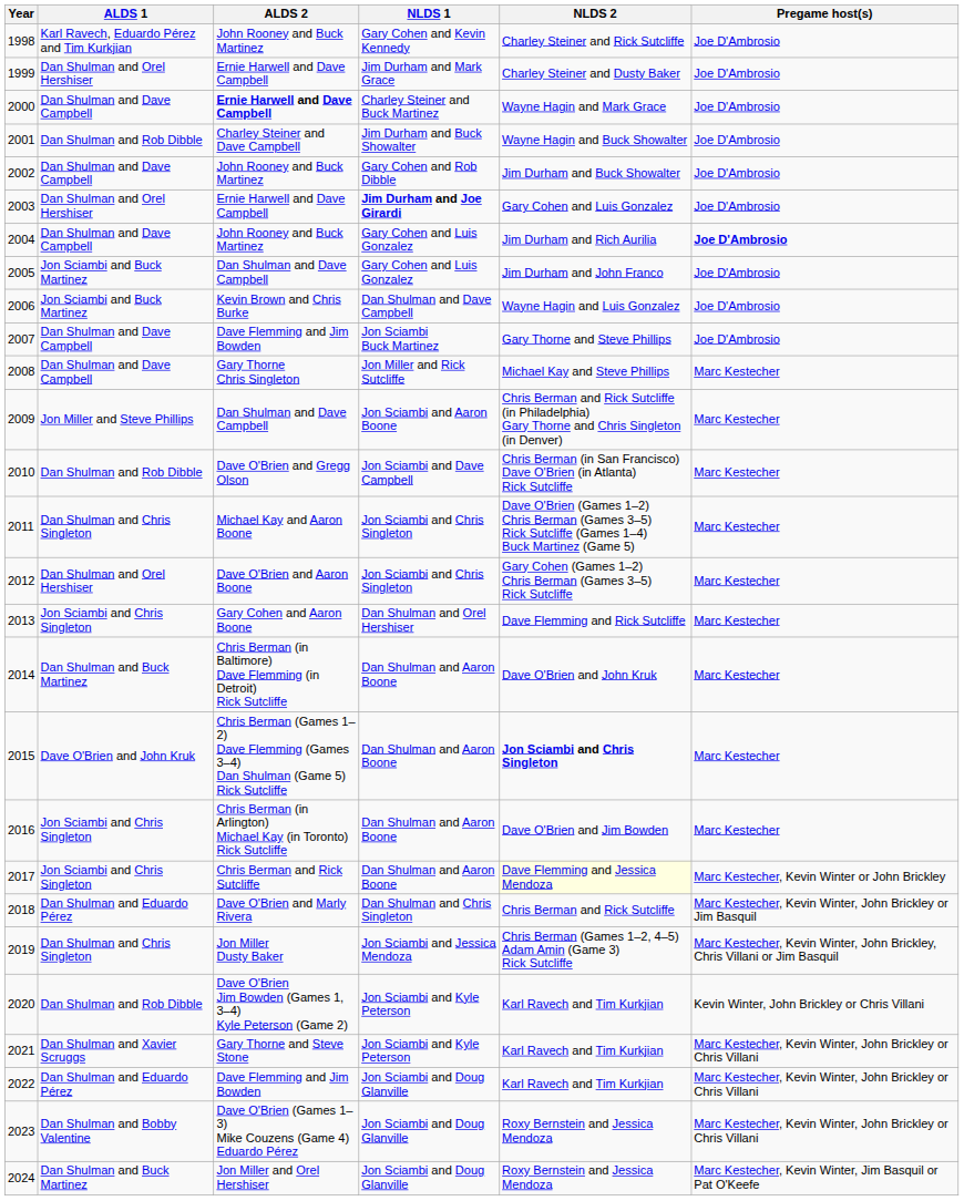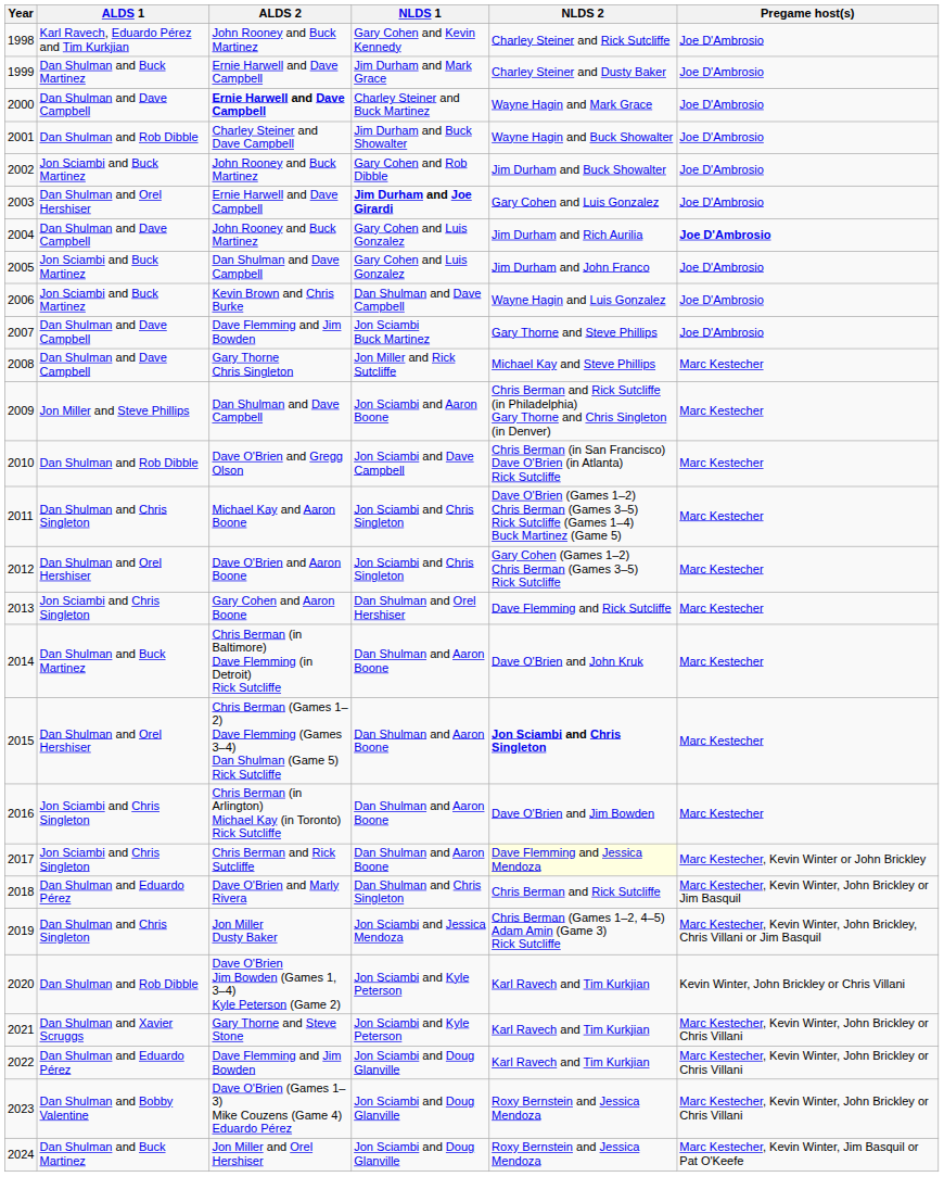 <table class=wikitable>
 <tr>
 <th>Year</th>
 <th><a href='#'>ALDS</a> 1</th>
 <th>ALDS 2</th>
 <th><a href='#'>NLDS</a> 1</th>
 <th>NLDS 2</th>
 <th>Pregame host(s)</th>
 </tr>
 <tr>
 <td>1998</td>
 <td><a href='#'>Karl Ravech</a>, <a href='#'>Eduardo Pérez</a> and <a href='#'>Tim Kurkjian</a></td>
 <td><a href='#'>John Rooney</a> and <a href='#'>Buck Martinez</a></td>
 <td><a href='#'>Gary Cohen</a> and <a href='#'>Kevin Kennedy</a></td>
 <td><a href='#'>Charley Steiner</a> and <a href='#'>Rick Sutcliffe</a></td>
 <td><a href='#'>Joe D'Ambrosio</a></td>
 </tr>
 <tr>
 <td>1999</td>
-<td><a href='#'>Dan Shulman</a> and <a href='#'>Orel Hershiser</a></td>
+<td><a href='#'>Dan Shulman</a> and <a href='#'>Buck Martinez</a></td>
 <td><a href='#'>Ernie Harwell</a> and <a href='#'>Dave Campbell</a></td>
 <td><a href='#'>Jim Durham</a> and <a href='#'>Mark Grace</a></td>
 <td><a href='#'>Charley Steiner</a> and <a href='#'>Dusty Baker</a></td>
 <td><a href='#'>Joe D'Ambrosio</a></td>
 </tr>
 <tr>
 <td>2000</td>
 <td><a href='#'>Dan Shulman</a> and <a href='#'>Dave Campbell</a></td>
 <td><strong><a href='#'>Ernie Harwell</a> and <a href='#'>Dave Campbell</a></strong></td>
 <td><a href='#'>Charley Steiner</a> and <a href='#'>Buck Martinez</a></td>
 <td><a href='#'>Wayne Hagin</a> and <a href='#'>Mark Grace</a></td>
 <td><a href='#'>Joe D'Ambrosio</a></td>
 </tr>
 <tr>
 <td>2001</td>
 <td><a href='#'>Dan Shulman</a> and <a href='#'>Rob Dibble</a></td>
 <td><a href='#'>Charley Steiner</a> and <a href='#'>Dave Campbell</a></td>
 <td><a href='#'>Jim Durham</a> and <a href='#'>Buck Showalter</a></td>
 <td><a href='#'>Wayne Hagin</a> and <a href='#'>Buck Showalter</a></td>
 <td><a href='#'>Joe D'Ambrosio</a></td>
 </tr>
 <tr>
 <td>2002</td>
-<td><a href='#'>Dan Shulman</a> and <a href='#'>Dave Campbell</a></td>
+<td><a href='#'>Jon Sciambi</a> and <a href='#'>Buck Martinez</a></td>
 <td><a href='#'>John Rooney</a> and <a href='#'>Buck Martinez</a></td>
 <td><a href='#'>Gary Cohen</a> and <a href='#'>Rob Dibble</a></td>
 <td><a href='#'>Jim Durham</a> and <a href='#'>Buck Showalter</a></td>
 <td><a href='#'>Joe D'Ambrosio</a></td>
 </tr>
 <tr>
 <td>2003</td>
 <td><a href='#'>Dan Shulman</a> and <a href='#'>Orel Hershiser</a></td>
 <td><a href='#'>Ernie Harwell</a> and <a href='#'>Dave Campbell</a></td>
 <td><strong><a href='#'>Jim Durham</a> and <a href='#'>Joe Girardi</a></strong></td>
 <td><a href='#'>Gary Cohen</a> and <a href='#'>Luis Gonzalez</a></td>
 <td><a href='#'>Joe D'Ambrosio</a></td>
 </tr>
 <tr>
 <td>2004</td>
 <td><a href='#'>Dan Shulman</a> and <a href='#'>Dave Campbell</a></td>
 <td><a href='#'>John Rooney</a> and <a href='#'>Buck Martinez</a></td>
 <td><a href='#'>Gary Cohen</a> and <a href='#'>Luis Gonzalez</a></td>
 <td><a href='#'>Jim Durham</a> and <a href='#'>Rich Aurilia</a></td>
 <td><strong><a href='#'>Joe D'Ambrosio</a></strong></td>
 </tr>
 <tr>
 <td>2005</td>
 <td><a href='#'>Jon Sciambi</a> and <a href='#'>Buck Martinez</a></td>
 <td><a href='#'>Dan Shulman</a> and <a href='#'>Dave Campbell</a></td>
 <td><a href='#'>Gary Cohen</a> and <a href='#'>Luis Gonzalez</a></td>
 <td><a href='#'>Jim Durham</a> and <a href='#'>John Franco</a></td>
 <td><a href='#'>Joe D'Ambrosio</a></td>
 </tr>
 <tr>
 <td>2006</td>
 <td><a href='#'>Jon Sciambi</a> and <a href='#'>Buck Martinez</a></td>
 <td><a href='#'>Kevin Brown</a> and <a href='#'>Chris Burke</a></td>
 <td><a href='#'>Dan Shulman</a> and <a href='#'>Dave Campbell</a></td>
 <td><a href='#'>Wayne Hagin</a> and <a href='#'>Luis Gonzalez</a></td>
 <td><a href='#'>Joe D'Ambrosio</a></td>
 </tr>
 <tr>
 <td>2007</td>
 <td><a href='#'>Dan Shulman</a> and <a href='#'>Dave Campbell</a></td>
 <td><a href='#'>Dave Flemming</a> and <a href='#'>Jim Bowden</a></td>
 <td><a href='#'>Jon Sciambi</a><br><a href='#'>Buck Martinez</a></td>
 <td><a href='#'>Gary Thorne</a> and <a href='#'>Steve Phillips</a></td>
 <td><a href='#'>Joe D'Ambrosio</a></td>
 </tr>
 <tr>
 <td>2008</td>
 <td><a href='#'>Dan Shulman</a> and <a href='#'>Dave Campbell</a></td>
 <td><a href='#'>Gary Thorne</a><br><a href='#'>Chris Singleton</a></td>
 <td><a href='#'>Jon Miller</a> and <a href='#'>Rick Sutcliffe</a></td>
 <td><a href='#'>Michael Kay</a> and <a href='#'>Steve Phillips</a></td>
 <td><a href='#'>Marc Kestecher</a></td>
 </tr>
 <tr>
 <td>2009</td>
 <td><a href='#'>Jon Miller</a> and <a href='#'>Steve Phillips</a></td>
 <td><a href='#'>Dan Shulman</a> and <a href='#'>Dave Campbell</a></td>
 <td><a href='#'>Jon Sciambi</a> and <a href='#'>Aaron Boone</a></td>
 <td><a href='#'>Chris Berman</a> and <a href='#'>Rick Sutcliffe</a> (in Philadelphia)<br><a href='#'>Gary Thorne</a> and <a href='#'>Chris Singleton</a> (in Denver)</td>
 <td><a href='#'>Marc Kestecher</a></td>
 </tr>
 <tr>
 <td>2010</td>
 <td><a href='#'>Dan Shulman</a> and <a href='#'>Rob Dibble</a></td>
 <td><a href='#'>Dave O'Brien</a> and <a href='#'>Gregg Olson</a></td>
 <td><a href='#'>Jon Sciambi</a> and <a href='#'>Dave Campbell</a></td>
 <td><a href='#'>Chris Berman</a> (in San Francisco)<br><a href='#'>Dave O'Brien</a> (in Atlanta)<br><a href='#'>Rick Sutcliffe</a></td>
 <td><a href='#'>Marc Kestecher</a></td>
 </tr>
 <tr>
 <td>2011</td>
 <td><a href='#'>Dan Shulman</a> and <a href='#'>Chris Singleton</a></td>
 <td><a href='#'>Michael Kay</a> and <a href='#'>Aaron Boone</a></td>
 <td><a href='#'>Jon Sciambi</a> and <a href='#'>Chris Singleton</a></td>
 <td><a href='#'>Dave O'Brien</a> (Games 1–2)<br><a href='#'>Chris Berman</a> (Games 3–5)<br><a href='#'>Rick Sutcliffe</a> (Games 1–4)<br><a href='#'>Buck Martinez</a> (Game 5)</td>
 <td><a href='#'>Marc Kestecher</a></td>
 </tr>
 <tr>
 <td>2012</td>
 <td><a href='#'>Dan Shulman</a> and <a href='#'>Orel Hershiser</a></td>
 <td><a href='#'>Dave O'Brien</a> and <a href='#'>Aaron Boone</a></td>
 <td><a href='#'>Jon Sciambi</a> and <a href='#'>Chris Singleton</a></td>
 <td><a href='#'>Gary Cohen</a> (Games 1–2)<br><a href='#'>Chris Berman</a> (Games 3–5)<br><a href='#'>Rick Sutcliffe</a></td>
 <td><a href='#'>Marc Kestecher</a></td>
 </tr>
 <tr>
 <td>2013</td>
 <td><a href='#'>Jon Sciambi</a> and <a href='#'>Chris Singleton</a></td>
 <td><a href='#'>Gary Cohen</a> and <a href='#'>Aaron Boone</a></td>
 <td><a href='#'>Dan Shulman</a> and <a href='#'>Orel Hershiser</a></td>
 <td><a href='#'>Dave Flemming</a> and <a href='#'>Rick Sutcliffe</a></td>
 <td><a href='#'>Marc Kestecher</a></td>
 </tr>
 <tr>
 <td>2014</td>
 <td><a href='#'>Dan Shulman</a> and <a href='#'>Buck Martinez</a></td>
 <td><a href='#'>Chris Berman</a> (in Baltimore)<br><a href='#'>Dave Flemming</a> (in Detroit)<br><a href='#'>Rick Sutcliffe</a></td>
 <td><a href='#'>Dan Shulman</a> and <a href='#'>Aaron Boone</a></td>
 <td><a href='#'>Dave O'Brien</a> and <a href='#'>John Kruk</a></td>
 <td><a href='#'>Marc Kestecher</a></td>
 </tr>
 <tr>
 <td>2015</td>
-<td><a href='#'>Dave O'Brien</a> and <a href='#'>John Kruk</a></td>
+<td><a href='#'>Dan Shulman</a> and <a href='#'>Orel Hershiser</a></td>
 <td><a href='#'>Chris Berman</a> (Games 1–2)<br><a href='#'>Dave Flemming</a> (Games 3–4)<br><a href='#'>Dan Shulman</a> (Game 5)<br><a href='#'>Rick Sutcliffe</a></td>
 <td><a href='#'>Dan Shulman</a> and <a href='#'>Aaron Boone</a></td>
 <td><strong><a href='#'>Jon Sciambi</a> and <a href='#'>Chris Singleton</a></strong></td>
 <td><a href='#'>Marc Kestecher</a></td>
 </tr>
 <tr>
 <td>2016</td>
 <td><a href='#'>Jon Sciambi</a> and <a href='#'>Chris Singleton</a></td>
 <td><a href='#'>Chris Berman</a> (in Arlington)<br><a href='#'>Michael Kay</a> (in Toronto)<br><a href='#'>Rick Sutcliffe</a></td>
 <td><a href='#'>Dan Shulman</a> and <a href='#'>Aaron Boone</a></td>
 <td><a href='#'>Dave O'Brien</a> and <a href='#'>Jim Bowden</a></td>
 <td><a href='#'>Marc Kestecher</a></td>
 </tr>
 <tr>
 <td>2017</td>
 <td><a href='#'>Jon Sciambi</a> and <a href='#'>Chris Singleton</a></td>
 <td><a href='#'>Chris Berman</a> and <a href='#'>Rick Sutcliffe</a></td>
 <td><a href='#'>Dan Shulman</a> and <a href='#'>Aaron Boone</a></td>
 <td style="background: lightyellow;"><a href='#'>Dave Flemming</a> and <a href='#'>Jessica Mendoza</a></td>
 <td><a href='#'>Marc Kestecher</a>, Kevin Winter or John Brickley</td>
 </tr>
 <tr>
 <td>2018</td>
 <td><a href='#'>Dan Shulman</a> and <a href='#'>Eduardo Pérez</a></td>
 <td><a href='#'>Dave O'Brien</a> and <a href='#'>Marly Rivera</a></td>
 <td><a href='#'>Dan Shulman</a> and <a href='#'>Chris Singleton</a></td>
 <td><a href='#'>Chris Berman</a> and <a href='#'>Rick Sutcliffe</a></td>
 <td><a href='#'>Marc Kestecher</a>, Kevin Winter, John Brickley or Jim Basquil</td>
 </tr>
 <tr>
 <td>2019</td>
 <td><a href='#'>Dan Shulman</a> and <a href='#'>Chris Singleton</a></td>
 <td><a href='#'>Jon Miller</a><br><a href='#'>Dusty Baker</a></td>
 <td><a href='#'>Jon Sciambi</a> and <a href='#'>Jessica Mendoza</a></td>
 <td><a href='#'>Chris Berman</a> (Games 1–2, 4–5)<br><a href='#'>Adam Amin</a> (Game 3)<br><a href='#'>Rick Sutcliffe</a></td>
 <td><a href='#'>Marc Kestecher</a>, Kevin Winter, John Brickley, Chris Villani or Jim Basquil</td>
 </tr>
 <tr>
 <td>2020</td>
 <td><a href='#'>Dan Shulman</a> and <a href='#'>Rob Dibble</a></td>
 <td><a href='#'>Dave O'Brien</a><br><a href='#'>Jim Bowden</a> (Games 1, 3–4)<br><a href='#'>Kyle Peterson</a> (Game 2)</td>
 <td><a href='#'>Jon Sciambi</a> and <a href='#'>Kyle Peterson</a></td>
 <td><a href='#'>Karl Ravech</a> and <a href='#'>Tim Kurkjian</a></td>
 <td>Kevin Winter, John Brickley or Chris Villani</td>
 </tr>
 <tr>
 <td>2021</td>
 <td><a href='#'>Dan Shulman</a> and <a href='#'>Xavier Scruggs</a></td>
 <td><a href='#'>Gary Thorne</a> and <a href='#'>Steve Stone</a></td>
 <td><a href='#'>Jon Sciambi</a> and <a href='#'>Kyle Peterson</a></td>
 <td><a href='#'>Karl Ravech</a> and <a href='#'>Tim Kurkjian</a></td>
 <td><a href='#'>Marc Kestecher</a>, Kevin Winter, John Brickley or Chris Villani</td>
 </tr>
 <tr>
 <td>2022</td>
 <td><a href='#'>Dan Shulman</a> and <a href='#'>Eduardo Pérez</a></td>
 <td><a href='#'>Dave Flemming</a> and <a href='#'>Jim Bowden</a></td>
 <td><a href='#'>Jon Sciambi</a> and <a href='#'>Doug Glanville</a></td>
 <td><a href='#'>Karl Ravech</a> and <a href='#'>Tim Kurkjian</a></td>
 <td><a href='#'>Marc Kestecher</a>, Kevin Winter, John Brickley or Chris Villani</td>
 </tr>
 <tr>
 <td>2023</td>
 <td><a href='#'>Dan Shulman</a> and <a href='#'>Bobby Valentine</a></td>
 <td><a href='#'>Dave O'Brien</a> (Games 1–3)<br>Mike Couzens (Game 4)<br><a href='#'>Eduardo Pérez</a></td>
 <td><a href='#'>Jon Sciambi</a> and <a href='#'>Doug Glanville</a></td>
 <td><a href='#'>Roxy Bernstein</a> and <a href='#'>Jessica Mendoza</a></td>
 <td><a href='#'>Marc Kestecher</a>, Kevin Winter, John Brickley or Chris Villani</td>
 </tr>
 <tr>
 <td>2024</td>
 <td><a href='#'>Dan Shulman</a> and <a href='#'>Buck Martinez</a></td>
 <td><a href='#'>Jon Miller</a> and <a href='#'>Orel Hershiser</a></td>
 <td><a href='#'>Jon Sciambi</a> and <a href='#'>Doug Glanville</a></td>
 <td><a href='#'>Roxy Bernstein</a> and <a href='#'>Jessica Mendoza</a></td>
 <td><a href='#'>Marc Kestecher</a>, Kevin Winter, Jim Basquil or Pat O'Keefe</td>
 </tr>
 </table>
